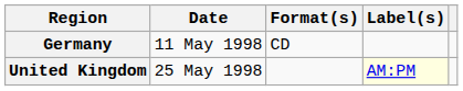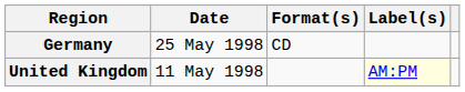 <table class="wikitable plainrowheaders">
 <tr>
 <th scope="col">Region</th>
 <th scope="col">Date</th>
 <th scope="col">Format(s)</th>
 <th scope="col">Label(s)</th>
 <th scope="col"></th>
 </tr>
 <tr>
 <th scope="row">Germany</th>
-<td>11 May 1998</td>
+<td>25 May 1998</td>
 <td>CD</td>
 <td></td>
 <td></td>
 </tr>
 <tr>
 <th scope="row">United Kingdom</th>
-<td>25 May 1998</td>
+<td>11 May 1998</td>
 <td></td>
 <td style="background: lightyellow;"><a href='#'>AM:PM</a></td>
 <td></td>
 </tr>
 </table>
